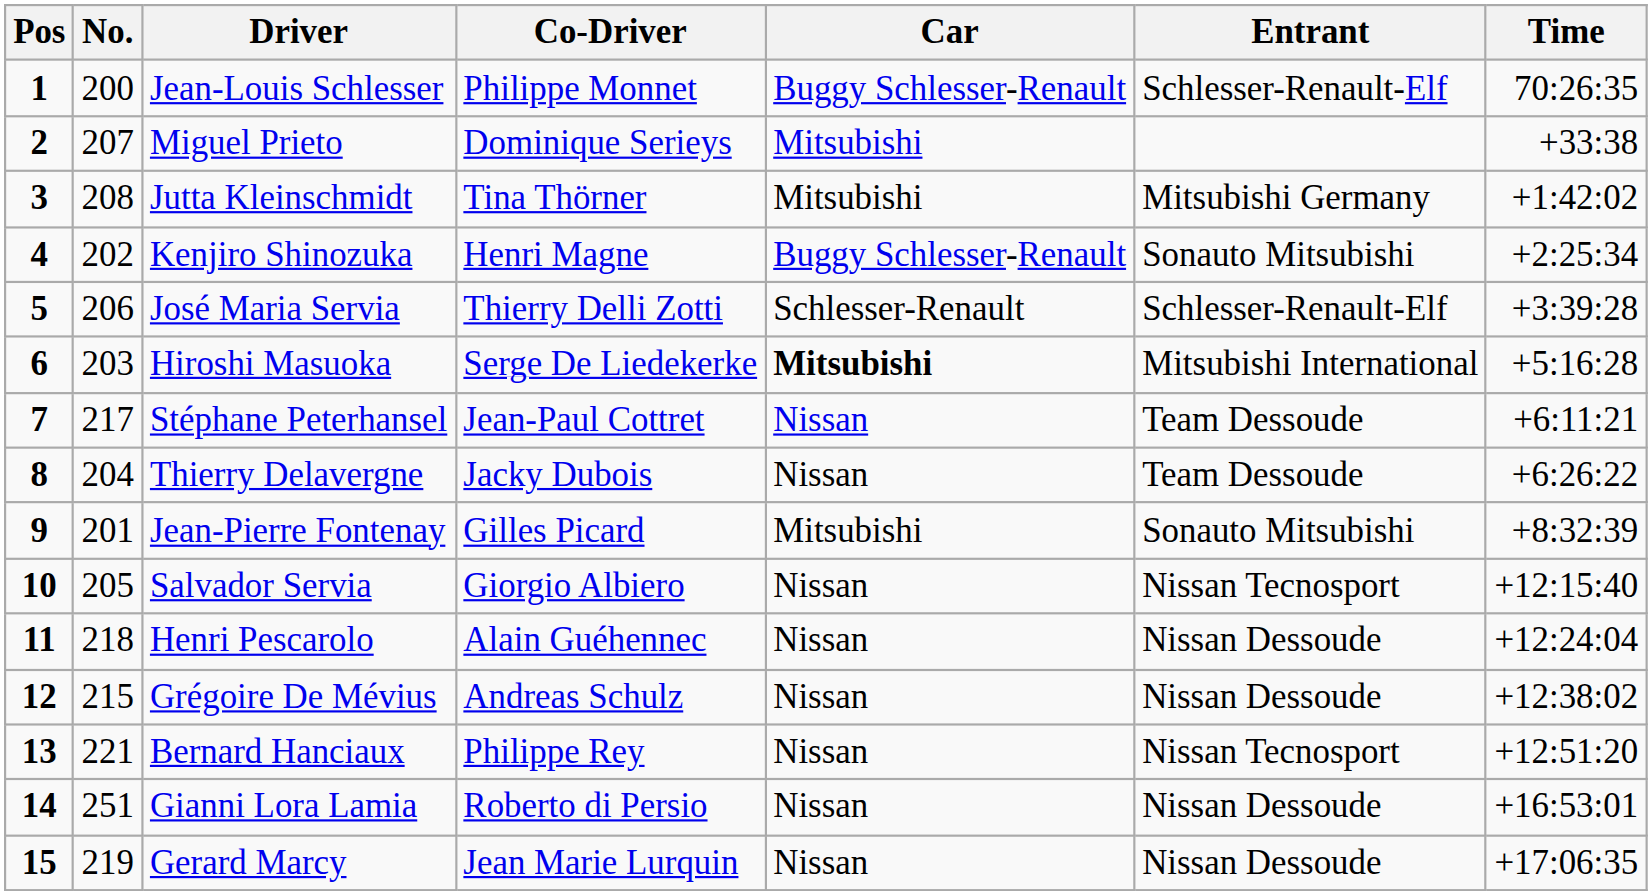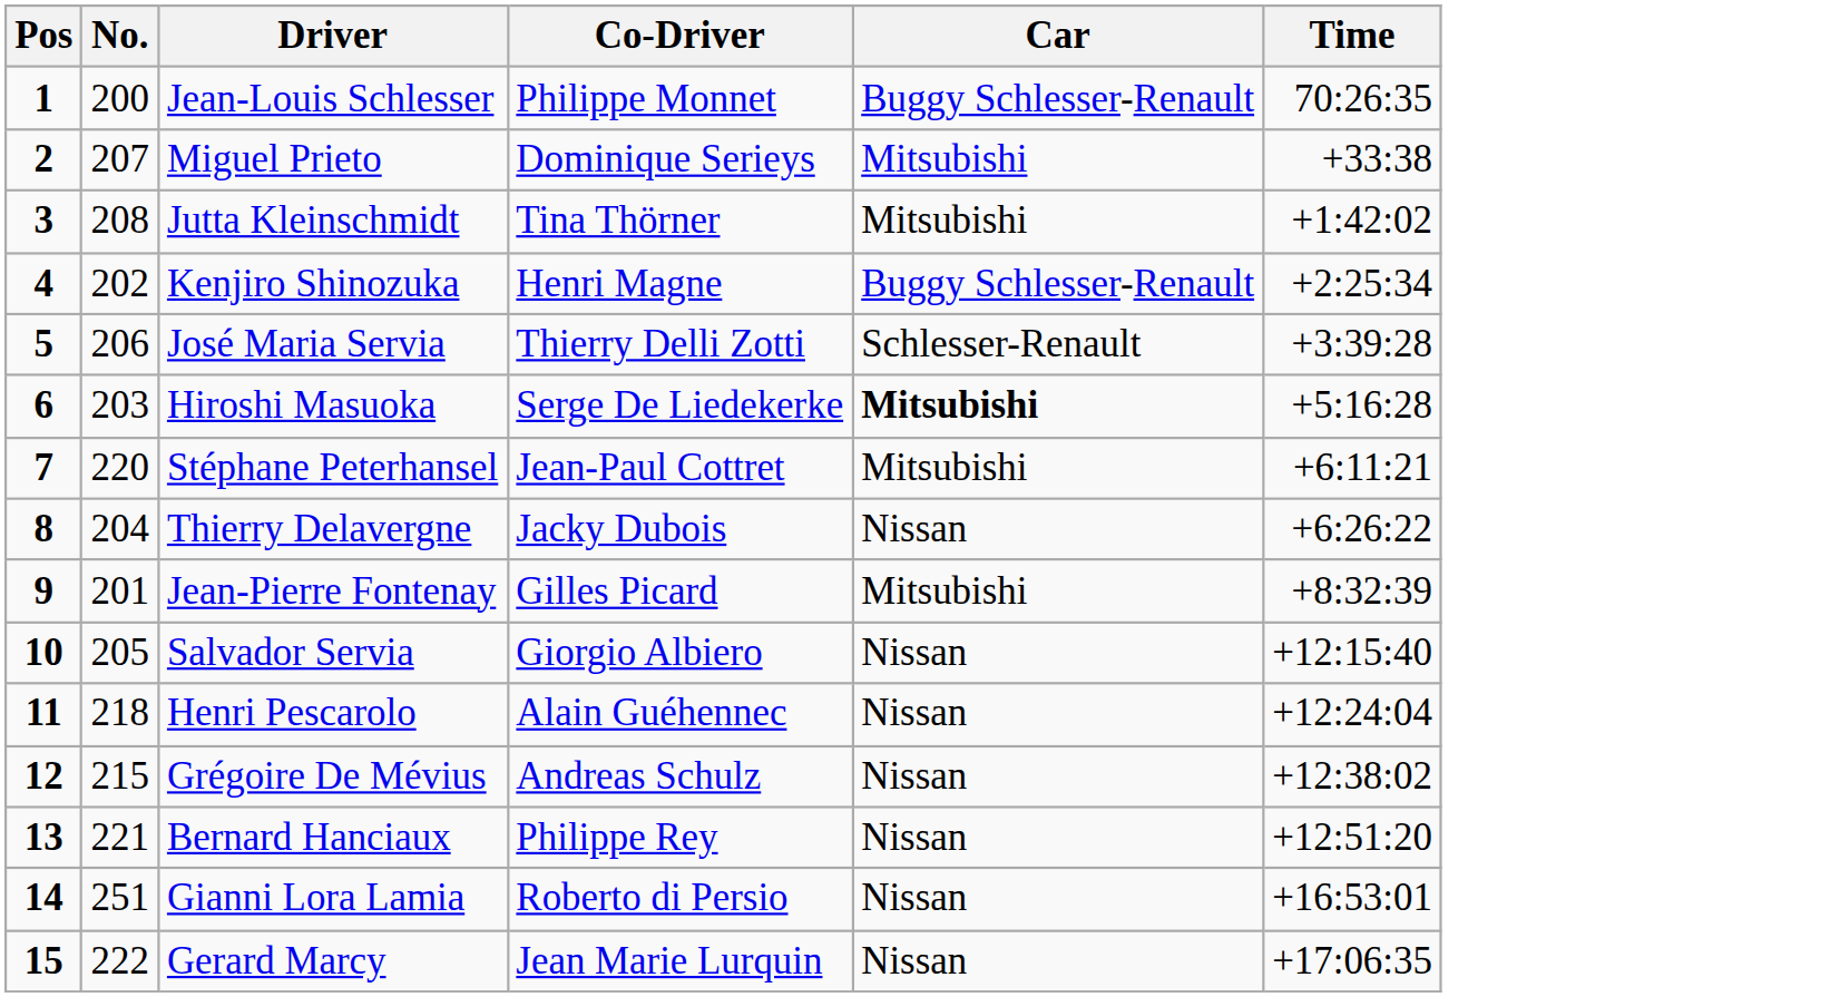 <table class="wikitable">
 <tr>
 <th>Pos</th>
 <th>No.</th>
 <th>Driver</th>
 <th>Co-Driver</th>
 <th>Car</th>
-<th>Entrant</th>
 <th>Time</th>
 </tr>
 <tr>
 <td align=center><strong>1</strong></td>
 <td>200</td>
 <td> <a href='#'>Jean-Louis Schlesser</a></td>
 <td> <a href='#'>Philippe Monnet</a></td>
 <td><a href='#'>Buggy Schlesser</a>-<a href='#'>Renault</a></td>
-<td>Schlesser-Renault-<a href='#'>Elf</a></td>
 <td align="right">70:26:35</td>
 </tr>
 <tr>
 <td align=center><strong>2</strong></td>
 <td>207</td>
 <td> <a href='#'>Miguel Prieto</a></td>
 <td> <a href='#'>Dominique Serieys</a></td>
 <td><a href='#'>Mitsubishi</a></td>
-<td></td>
 <td align="right">+33:38</td>
 </tr>
 <tr>
 <td align=center><strong>3</strong></td>
 <td>208</td>
 <td> <a href='#'>Jutta Kleinschmidt</a></td>
 <td> <a href='#'>Tina Thörner</a></td>
 <td>Mitsubishi</td>
-<td>Mitsubishi Germany</td>
 <td align="right">+1:42:02</td>
 </tr>
 <tr>
 <td align=center><strong>4</strong></td>
 <td>202</td>
 <td> <a href='#'>Kenjiro Shinozuka</a></td>
 <td> <a href='#'>Henri Magne</a></td>
 <td><a href='#'>Buggy Schlesser</a>-<a href='#'>Renault</a></td>
-<td>Sonauto Mitsubishi</td>
 <td align="right">+2:25:34</td>
 </tr>
 <tr>
 <td align=center><strong>5</strong></td>
 <td>206</td>
 <td> <a href='#'>José Maria Servia</a></td>
 <td> <a href='#'>Thierry Delli Zotti</a></td>
 <td>Schlesser-Renault</td>
-<td>Schlesser-Renault-Elf</td>
 <td align="right">+3:39:28</td>
 </tr>
 <tr>
 <td align=center><strong>6</strong></td>
 <td>203</td>
 <td> <a href='#'>Hiroshi Masuoka</a></td>
 <td> <a href='#'>Serge De Liedekerke</a></td>
 <td><strong>Mitsubishi</strong></td>
-<td>Mitsubishi International</td>
 <td align="right">+5:16:28</td>
 </tr>
 <tr>
 <td align=center><strong>7</strong></td>
-<td>217</td>
+<td>220</td>
 <td> <a href='#'>Stéphane Peterhansel</a></td>
 <td> <a href='#'>Jean-Paul Cottret</a></td>
-<td><a href='#'>Nissan</a></td>
-<td>Team Dessoude</td>
+<td>Mitsubishi</td>
 <td align="right">+6:11:21</td>
 </tr>
 <tr>
 <td align=center><strong>8</strong></td>
 <td>204</td>
 <td> <a href='#'>Thierry Delavergne</a></td>
 <td> <a href='#'>Jacky Dubois</a></td>
 <td>Nissan</td>
-<td>Team Dessoude</td>
 <td align="right">+6:26:22</td>
 </tr>
 <tr>
 <td align=center><strong>9</strong></td>
 <td>201</td>
 <td> <a href='#'>Jean-Pierre Fontenay</a></td>
 <td> <a href='#'>Gilles Picard</a></td>
 <td>Mitsubishi</td>
-<td>Sonauto Mitsubishi</td>
 <td align="right">+8:32:39</td>
 </tr>
 <tr>
 <td align=center><strong>10</strong></td>
 <td>205</td>
 <td> <a href='#'>Salvador Servia</a></td>
 <td> <a href='#'>Giorgio Albiero</a></td>
 <td>Nissan</td>
-<td>Nissan Tecnosport</td>
 <td align="right">+12:15:40</td>
 </tr>
 <tr>
 <td align=center><strong>11</strong></td>
 <td>218</td>
 <td> <a href='#'>Henri Pescarolo</a></td>
 <td> <a href='#'>Alain Guéhennec</a></td>
 <td>Nissan</td>
-<td>Nissan Dessoude</td>
 <td align="right">+12:24:04</td>
 </tr>
 <tr>
 <td align=center><strong>12</strong></td>
 <td>215</td>
 <td> <a href='#'>Grégoire De Mévius</a></td>
 <td> <a href='#'>Andreas Schulz</a></td>
 <td>Nissan</td>
-<td>Nissan Dessoude</td>
 <td align="right">+12:38:02</td>
 </tr>
 <tr>
 <td align=center><strong>13</strong></td>
 <td>221</td>
 <td> <a href='#'>Bernard Hanciaux </a></td>
 <td> <a href='#'>Philippe Rey</a></td>
 <td>Nissan</td>
-<td>Nissan Tecnosport</td>
 <td align="right">+12:51:20</td>
 </tr>
 <tr>
 <td align=center><strong>14</strong></td>
 <td>251</td>
 <td> <a href='#'>Gianni Lora Lamia</a></td>
 <td> <a href='#'>Roberto di Persio</a></td>
 <td>Nissan</td>
-<td>Nissan Dessoude</td>
 <td align="right">+16:53:01</td>
 </tr>
 <tr>
 <td align=center><strong>15</strong></td>
-<td>219</td>
+<td>222</td>
 <td> <a href='#'>Gerard Marcy</a></td>
 <td> <a href='#'>Jean Marie Lurquin</a></td>
 <td>Nissan</td>
-<td>Nissan Dessoude</td>
 <td align="right">+17:06:35</td>
 </tr>
 </table>
